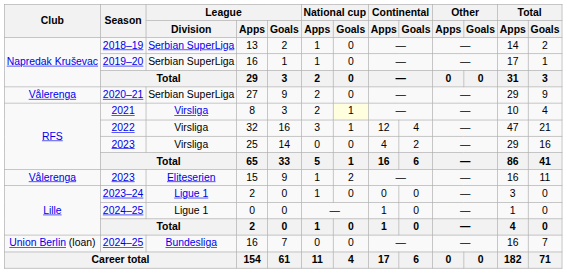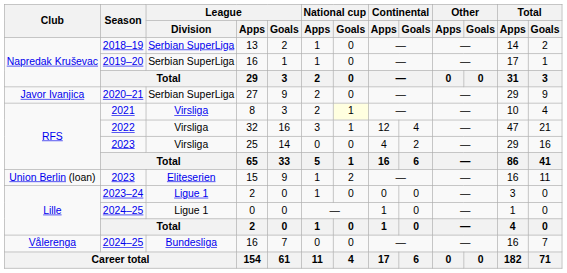 <table class="wikitable" style="text-align: center">
 <tr>
 <th rowspan="2">Club</th>
 <th rowspan="2">Season</th>
 <th colspan="3">League</th>
 <th colspan="2">National cup</th>
 <th colspan="2">Continental</th>
 <th colspan="2">Other</th>
 <th colspan="2">Total</th>
 </tr>
 <tr>
 <th>Division</th>
 <th>Apps</th>
 <th>Goals</th>
 <th>Apps</th>
 <th>Goals</th>
 <th>Apps</th>
 <th>Goals</th>
 <th>Apps</th>
 <th>Goals</th>
 <th>Apps</th>
 <th>Goals</th>
 </tr>
 <tr>
 <td rowspan="3"><a href='#'>Napredak Kruševac</a></td>
 <td><a href='#'>2018–19</a></td>
 <td><a href='#'>Serbian SuperLiga</a></td>
 <td>13</td>
 <td>2</td>
 <td>1</td>
 <td>0</td>
 <td colspan="2">—</td>
 <td colspan="2">—</td>
 <td>14</td>
 <td>2</td>
 </tr>
 <tr>
 <td><a href='#'>2019–20</a></td>
 <td>Serbian SuperLiga</td>
 <td>16</td>
 <td>1</td>
 <td>1</td>
 <td>0</td>
 <td colspan="2">—</td>
 <td colspan="2">—</td>
 <td>17</td>
 <td>1</td>
 </tr>
 <tr>
 <th colspan="2">Total</th>
 <th>29</th>
 <th>3</th>
 <th>2</th>
 <th>0</th>
 <th colspan="2">—</th>
 <th>0</th>
 <th>0</th>
 <th>31</th>
 <th>3</th>
 </tr>
 <tr>
-<td><a href='#'>Vålerenga</a></td>
+<td><a href='#'>Javor Ivanjica</a></td>
 <td><a href='#'>2020–21</a></td>
 <td>Serbian SuperLiga</td>
 <td>27</td>
 <td>9</td>
 <td>2</td>
 <td>0</td>
 <td colspan="2">—</td>
 <td colspan="2">—</td>
 <td>29</td>
 <td>9</td>
 </tr>
 <tr>
 <td rowspan="4"><a href='#'>RFS</a></td>
 <td><a href='#'>2021</a></td>
 <td><a href='#'>Virsliga</a></td>
 <td>8</td>
 <td>3</td>
 <td>2</td>
 <td style="background: lightyellow;">1</td>
 <td colspan="2">—</td>
 <td colspan="2">—</td>
 <td>10</td>
 <td>4</td>
 </tr>
 <tr>
 <td><a href='#'>2022</a></td>
 <td>Virsliga</td>
 <td>32</td>
 <td>16</td>
 <td>3</td>
 <td>1</td>
 <td>12</td>
 <td>4</td>
 <td colspan="2">—</td>
 <td>47</td>
 <td>21</td>
 </tr>
 <tr>
 <td><a href='#'>2023</a></td>
 <td>Virsliga</td>
 <td>25</td>
 <td>14</td>
 <td>0</td>
 <td>0</td>
 <td>4</td>
 <td>2</td>
 <td colspan="2">—</td>
 <td>29</td>
 <td>16</td>
 </tr>
 <tr>
 <th colspan="2">Total</th>
 <th>65</th>
 <th>33</th>
 <th>5</th>
 <th>1</th>
 <th>16</th>
 <th>6</th>
 <th colspan="2">—</th>
 <th>86</th>
 <th>41</th>
 </tr>
 <tr>
-<td><a href='#'>Vålerenga</a></td>
+<td><a href='#'>Union Berlin</a> (loan)</td>
 <td><a href='#'>2023</a></td>
 <td><a href='#'>Eliteserien</a></td>
 <td>15</td>
 <td>9</td>
 <td>1</td>
 <td>2</td>
 <td colspan="2">—</td>
 <td colspan="2">—</td>
 <td>16</td>
 <td>11</td>
 </tr>
 <tr>
 <td rowspan="3"><a href='#'>Lille</a></td>
 <td><a href='#'>2023–24</a></td>
 <td><a href='#'>Ligue 1</a></td>
 <td>2</td>
 <td>0</td>
 <td>1</td>
 <td>0</td>
 <td>0</td>
 <td>0</td>
 <td colspan="2">—</td>
 <td>3</td>
 <td>0</td>
 </tr>
 <tr>
 <td><a href='#'>2024–25</a></td>
 <td>Ligue 1</td>
 <td>0</td>
 <td>0</td>
 <td colspan="2">—</td>
 <td>1</td>
 <td>0</td>
 <td colspan="2">—</td>
 <td>1</td>
 <td>0</td>
 </tr>
 <tr>
 <th colspan="2">Total</th>
 <th>2</th>
 <th>0</th>
 <th>1</th>
 <th>0</th>
 <th>1</th>
 <th>0</th>
 <th colspan="2">—</th>
 <th>4</th>
 <th>0</th>
 </tr>
 <tr>
-<td><a href='#'>Union Berlin</a> (loan)</td>
+<td><a href='#'>Vålerenga</a></td>
 <td><a href='#'>2024–25</a></td>
 <td><a href='#'>Bundesliga</a></td>
 <td>16</td>
 <td>7</td>
 <td>0</td>
 <td>0</td>
 <td colspan="2">—</td>
 <td colspan="2">—</td>
 <td>16</td>
 <td>7</td>
 </tr>
 <tr>
 <th colspan="3">Career total</th>
 <th>154</th>
 <th>61</th>
 <th>11</th>
 <th>4</th>
 <th>17</th>
 <th>6</th>
 <th>0</th>
 <th>0</th>
 <th>182</th>
 <th>71</th>
 </tr>
 </table>
